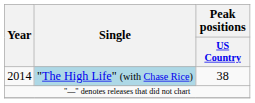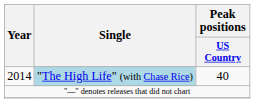 <table class="wikitable" style="text-align:center;">
 <tr>
 <th rowspan="2">Year</th>
 <th rowspan="2">Single</th>
 <th>Peak positions</th>
 </tr>
 <tr style="font-size:smaller;">
 <th width="65"><a href='#'>US Country</a></th>
 </tr>
 <tr>
 <td>2014</td>
 <td align="left" style="background: lightblue;">"<a href='#'>The High Life</a>" <small>(with <a href='#'>Chase Rice</a>)</small></td>
-<td>38</td>
+<td>40</td>
 </tr>
 <tr>
 <td colspan="3" style="font-size:8pt">"—" denotes releases that did not chart</td>
 </tr>
 <tr>
 </tr>
 </table>
